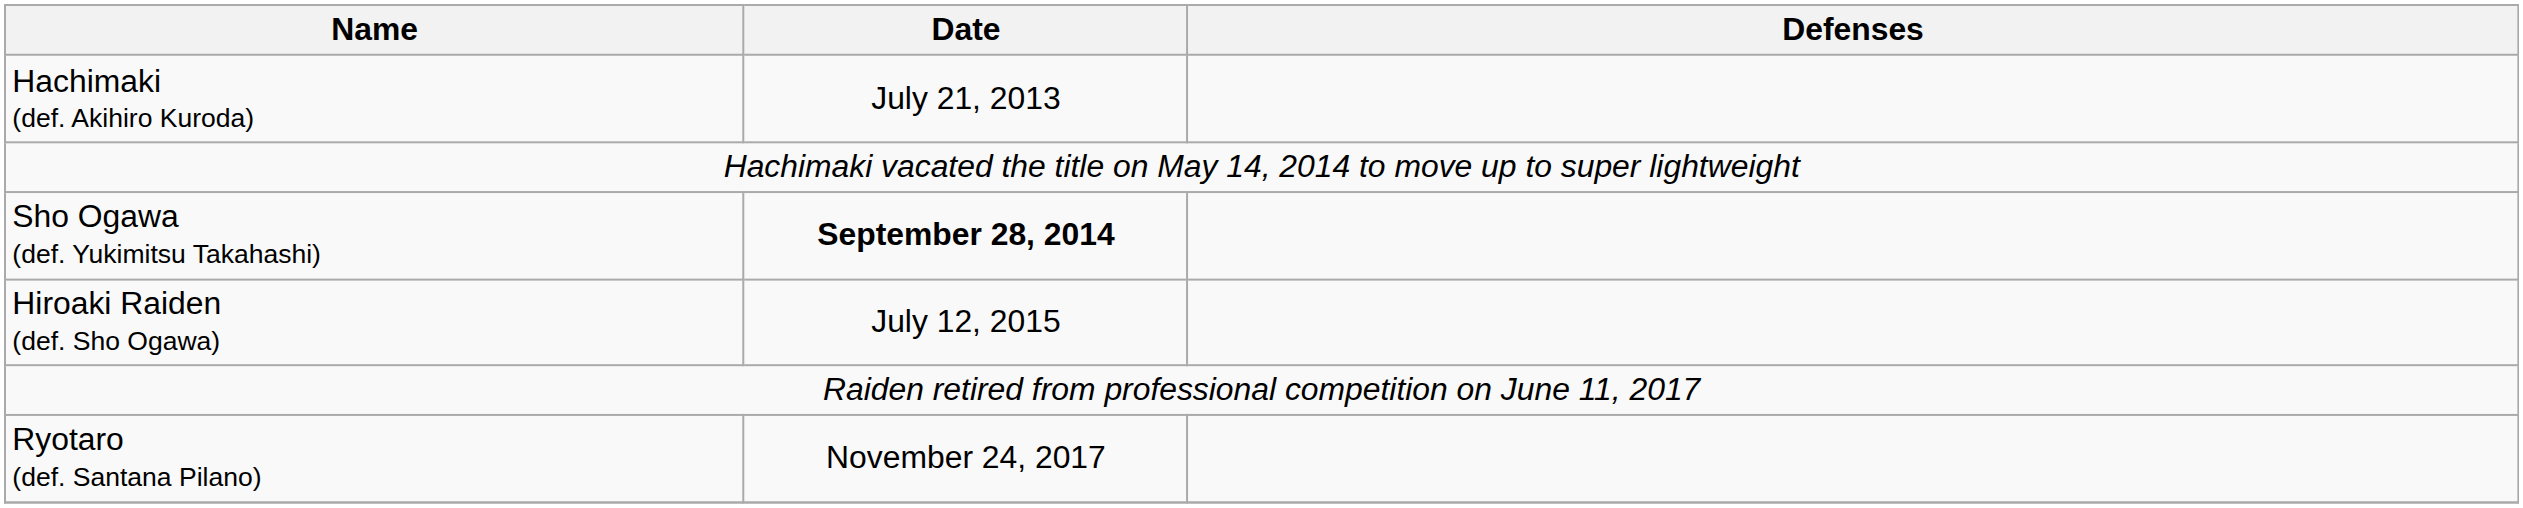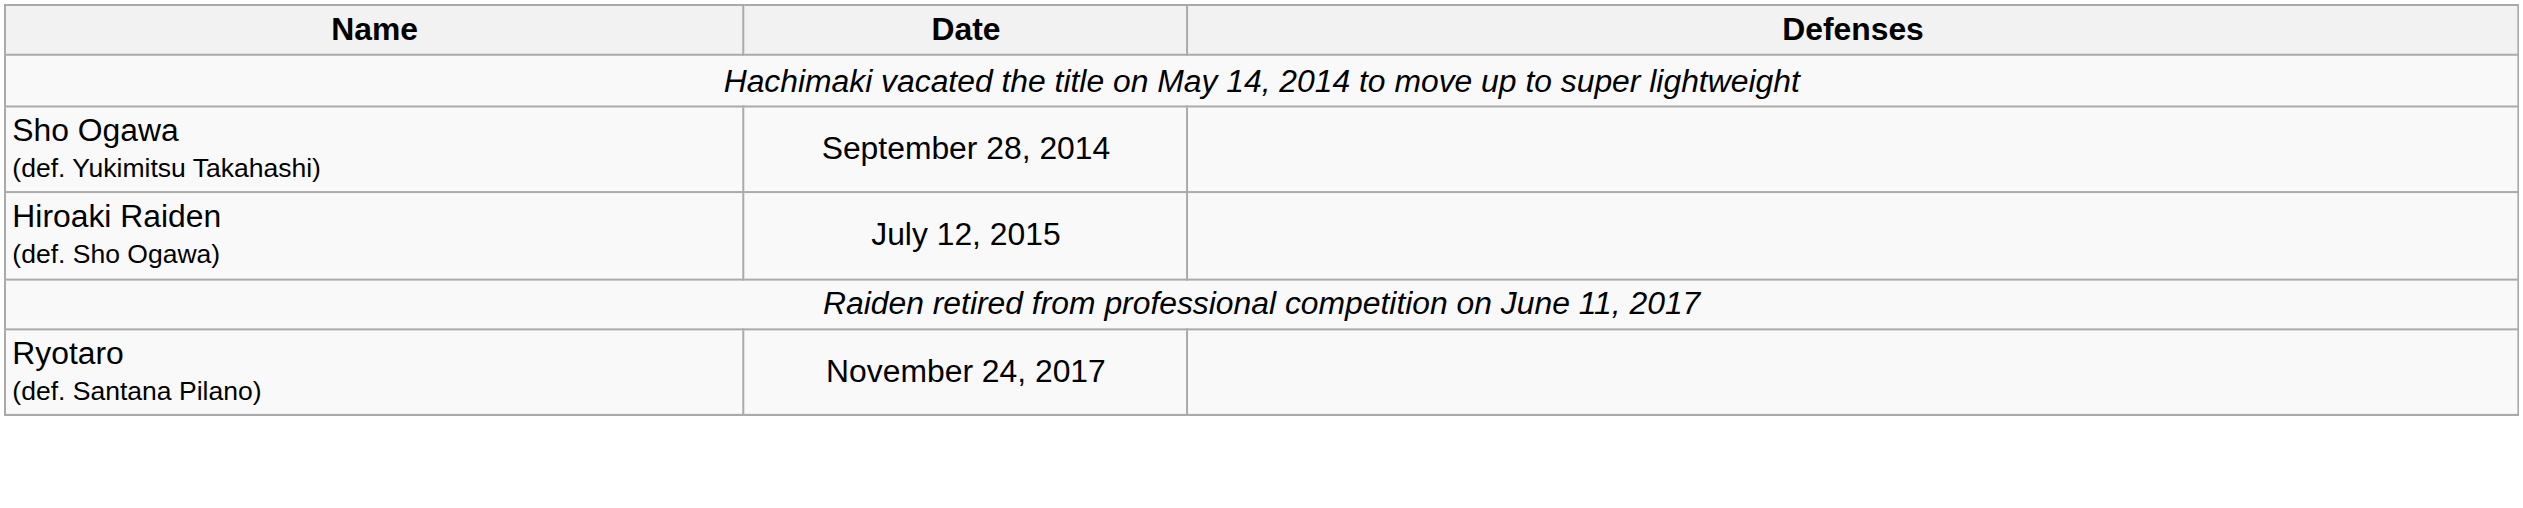 <table class="wikitable" width=100%>
 <tr>
 <th width=25%>Name</th>
 <th width=15%>Date</th>
 <th width=45%>Defenses</th>
 </tr>
 <tr>
-<td align=left> Hachimaki <br><small>(def. Akihiro Kuroda)</small></td>
-<td align=center>July 21, 2013</td>
-<td></td>
-</tr>
-<tr>
 <td colspan=3 align=center><em>Hachimaki vacated the title on May 14, 2014 to move up to super lightweight</em></td>
 </tr>
 <tr>
 <td align=left> Sho Ogawa <br><small>(def. Yukimitsu Takahashi)</small></td>
-<td align=center><strong>September 28, 2014</strong></td>
+<td align=center>September 28, 2014</td>
 <td></td>
 </tr>
 <tr>
 <td align=left> Hiroaki Raiden <br><small>(def. Sho Ogawa)</small></td>
 <td align=center>July 12, 2015</td>
 <td></td>
 </tr>
 <tr>
 <td colspan=3 align=center><em>Raiden retired from professional competition on June 11, 2017</em></td>
 </tr>
 <tr>
 <td align=left> Ryotaro <br><small>(def. Santana Pilano)</small></td>
 <td align=center>November 24, 2017</td>
 <td></td>
 </tr>
 <tr>
 </tr>
 </table>
